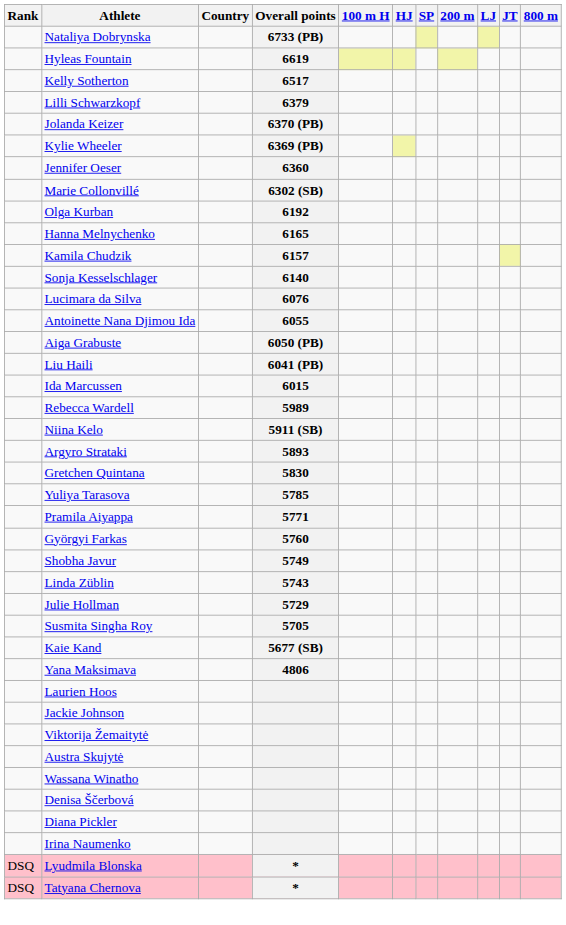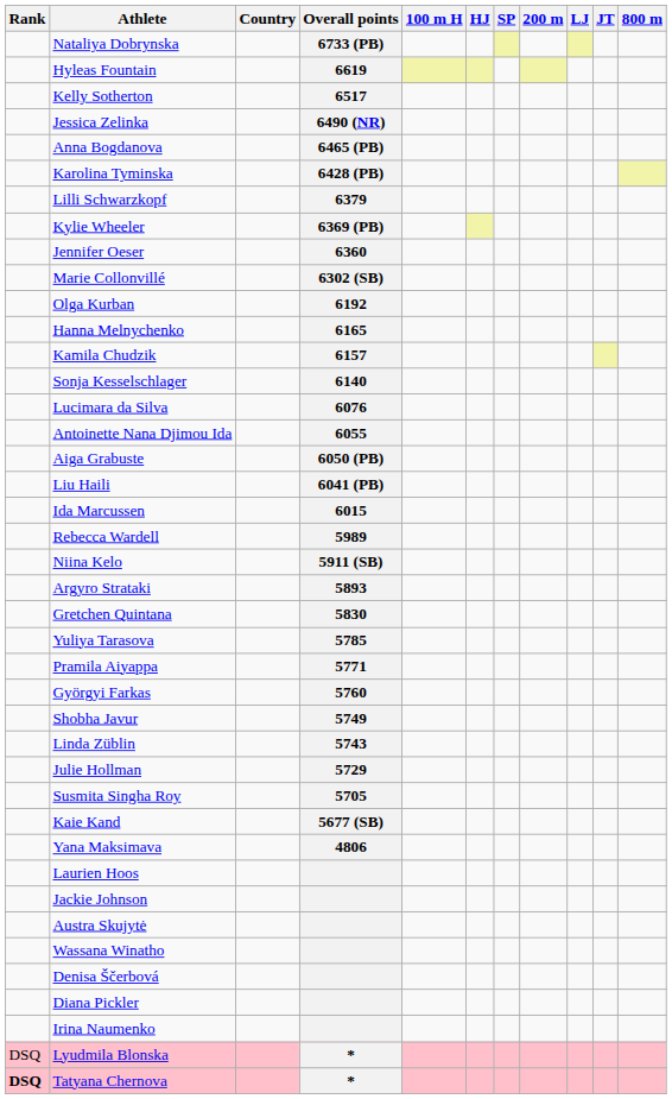 <table class="wikitable sortable" style="font-size:95%;">
 <tr>
 <th>Rank</th>
 <th>Athlete</th>
 <th>Country</th>
 <th>Overall points</th>
 <th><a href='#'>100 m H</a></th>
 <th><a href='#'>HJ</a></th>
 <th><a href='#'>SP</a></th>
 <th><a href='#'>200 m</a></th>
 <th><a href='#'>LJ</a></th>
 <th><a href='#'>JT</a></th>
 <th><a href='#'>800 m</a></th>
 </tr>
 <tr>
 <td align=center></td>
 <td><a href='#'>Nataliya Dobrynska</a></td>
 <td></td>
 <th>6733 (PB)</th>
 <td></td>
 <td></td>
 <td bgcolor=#F2F5A9></td>
 <td></td>
 <td bgcolor=#F2F5A9></td>
 <td></td>
 <td></td>
 </tr>
 <tr>
 <td align=center></td>
 <td><a href='#'>Hyleas Fountain</a></td>
 <td></td>
 <th>6619</th>
 <td bgcolor=#F2F5A9></td>
 <td bgcolor=#F2F5A9></td>
 <td></td>
 <td bgcolor=#F2F5A9></td>
 <td></td>
 <td></td>
 <td></td>
 </tr>
 <tr>
 <td align=center></td>
 <td><a href='#'>Kelly Sotherton</a></td>
 <td></td>
 <th>6517</th>
 <td></td>
 <td></td>
 <td></td>
 <td></td>
 <td></td>
 <td></td>
 <td></td>
 </tr>
 <tr>
 <td align=center></td>
-<td><a href='#'>Lilli Schwarzkopf</a></td>
+<td><a href='#'>Jessica Zelinka</a></td>
 <td></td>
-<th>6379</th>
+<th>6490 (<a href='#'>NR</a>)</th>
 <td></td>
 <td></td>
 <td></td>
 <td></td>
 <td></td>
 <td></td>
 <td></td>
 </tr>
 <tr>
 <td align=center></td>
-<td><a href='#'>Jolanda Keizer</a></td>
+<td><a href='#'>Anna Bogdanova</a></td>
 <td></td>
-<th>6370 (PB)</th>
+<th>6465 (PB)</th>
+<td></td>
+<td></td>
+<td></td>
+<td></td>
+<td></td>
+<td></td>
+<td></td>
+</tr>
+<tr>
+<td align=center></td>
+<td><a href='#'>Karolina Tyminska</a></td>
+<td></td>
+<th>6428 (PB)</th>
+<td></td>
+<td></td>
+<td></td>
+<td></td>
+<td></td>
+<td></td>
+<td bgcolor=#F2F5A9></td>
+</tr>
+<tr>
+<td align=center></td>
+<td><a href='#'>Lilli Schwarzkopf</a></td>
+<td></td>
+<th>6379</th>
 <td></td>
 <td></td>
 <td></td>
 <td></td>
 <td></td>
 <td></td>
 <td></td>
 </tr>
 <tr>
 <td align=center></td>
 <td><a href='#'>Kylie Wheeler</a></td>
 <td></td>
 <th>6369 (PB)</th>
 <td></td>
 <td bgcolor=#F2F5A9></td>
 <td></td>
 <td></td>
 <td></td>
 <td></td>
 <td></td>
 </tr>
 <tr>
 <td align=center></td>
 <td><a href='#'>Jennifer Oeser</a></td>
 <td></td>
 <th>6360</th>
 <td></td>
 <td></td>
 <td></td>
 <td></td>
 <td></td>
 <td></td>
 <td></td>
 </tr>
 <tr>
 <td align=center></td>
 <td><a href='#'>Marie Collonvillé</a></td>
 <td></td>
 <th>6302 (SB)</th>
 <td></td>
 <td></td>
 <td></td>
 <td></td>
 <td></td>
 <td></td>
 <td></td>
 </tr>
 <tr>
 <td align=center></td>
 <td><a href='#'>Olga Kurban</a></td>
 <td></td>
 <th>6192</th>
 <td></td>
 <td></td>
 <td></td>
 <td></td>
 <td></td>
 <td></td>
 <td></td>
 </tr>
 <tr>
 <td align=center></td>
 <td><a href='#'>Hanna Melnychenko</a></td>
 <td></td>
 <th>6165</th>
 <td></td>
 <td></td>
 <td></td>
 <td></td>
 <td></td>
 <td></td>
 <td></td>
 </tr>
 <tr>
 <td align=center></td>
 <td><a href='#'>Kamila Chudzik</a></td>
 <td></td>
 <th>6157</th>
 <td></td>
 <td></td>
 <td></td>
 <td></td>
 <td></td>
 <td bgcolor=#F2F5A9></td>
 <td></td>
 </tr>
 <tr>
 <td align=center></td>
 <td><a href='#'>Sonja Kesselschlager</a></td>
 <td></td>
 <th>6140</th>
 <td></td>
 <td></td>
 <td></td>
 <td></td>
 <td></td>
 <td></td>
 <td></td>
 </tr>
 <tr>
 <td align=center></td>
 <td><a href='#'>Lucimara da Silva</a></td>
 <td></td>
 <th>6076</th>
 <td></td>
 <td></td>
 <td></td>
 <td></td>
 <td></td>
 <td></td>
 <td></td>
 </tr>
 <tr>
 <td align=center></td>
 <td><a href='#'>Antoinette Nana Djimou Ida</a></td>
 <td></td>
 <th>6055</th>
 <td></td>
 <td></td>
 <td></td>
 <td></td>
 <td></td>
 <td></td>
 <td></td>
 </tr>
 <tr>
 <td align=center></td>
 <td><a href='#'>Aiga Grabuste</a></td>
 <td></td>
 <th>6050 (PB)</th>
 <td></td>
 <td></td>
 <td></td>
 <td></td>
 <td></td>
 <td></td>
 <td></td>
 </tr>
 <tr>
 <td align=center></td>
 <td><a href='#'>Liu Haili</a></td>
 <td></td>
 <th>6041 (PB)</th>
 <td></td>
 <td></td>
 <td></td>
 <td></td>
 <td></td>
 <td></td>
 <td></td>
 </tr>
 <tr>
 <td align=center></td>
 <td><a href='#'>Ida Marcussen</a></td>
 <td></td>
 <th>6015</th>
 <td></td>
 <td></td>
 <td></td>
 <td></td>
 <td></td>
 <td></td>
 <td></td>
 </tr>
 <tr>
 <td align=center></td>
 <td><a href='#'>Rebecca Wardell</a></td>
 <td></td>
 <th>5989</th>
 <td></td>
 <td></td>
 <td></td>
 <td></td>
 <td></td>
 <td></td>
 <td></td>
 </tr>
 <tr>
 <td align=center></td>
 <td><a href='#'>Niina Kelo</a></td>
 <td></td>
 <th>5911 (SB)</th>
 <td></td>
 <td></td>
 <td></td>
 <td></td>
 <td></td>
 <td></td>
 <td></td>
 </tr>
 <tr>
 <td align=center></td>
 <td><a href='#'>Argyro Strataki</a></td>
 <td></td>
 <th>5893</th>
 <td></td>
 <td></td>
 <td></td>
 <td></td>
 <td></td>
 <td></td>
 <td></td>
 </tr>
 <tr>
 <td align=center></td>
 <td><a href='#'>Gretchen Quintana</a></td>
 <td></td>
 <th>5830</th>
 <td></td>
 <td></td>
 <td></td>
 <td></td>
 <td></td>
 <td></td>
 <td></td>
 </tr>
 <tr>
 <td align=center></td>
 <td><a href='#'>Yuliya Tarasova</a></td>
 <td></td>
 <th>5785</th>
 <td></td>
 <td></td>
 <td></td>
 <td></td>
 <td></td>
 <td></td>
 <td></td>
 </tr>
 <tr>
 <td align=center></td>
 <td><a href='#'>Pramila Aiyappa</a></td>
 <td></td>
 <th>5771</th>
 <td></td>
 <td></td>
 <td></td>
 <td></td>
 <td></td>
 <td></td>
 <td></td>
 </tr>
 <tr>
 <td align=center></td>
 <td><a href='#'>Györgyi Farkas</a></td>
 <td></td>
 <th>5760</th>
 <td></td>
 <td></td>
 <td></td>
 <td></td>
 <td></td>
 <td></td>
 <td></td>
 </tr>
 <tr>
 <td align=center></td>
 <td><a href='#'>Shobha Javur</a></td>
 <td></td>
 <th>5749</th>
 <td></td>
 <td></td>
 <td></td>
 <td></td>
 <td></td>
 <td></td>
 <td></td>
 </tr>
 <tr>
 <td align=center></td>
 <td><a href='#'>Linda Züblin</a></td>
 <td></td>
 <th>5743</th>
 <td></td>
 <td></td>
 <td></td>
 <td></td>
 <td></td>
 <td></td>
 <td></td>
 </tr>
 <tr>
 <td align=center></td>
 <td><a href='#'>Julie Hollman</a></td>
 <td></td>
 <th>5729</th>
 <td></td>
 <td></td>
 <td></td>
 <td></td>
 <td></td>
 <td></td>
 <td></td>
 </tr>
 <tr>
 <td align=center></td>
 <td><a href='#'>Susmita Singha Roy</a></td>
 <td></td>
 <th>5705</th>
 <td></td>
 <td></td>
 <td></td>
 <td></td>
 <td></td>
 <td></td>
 <td></td>
 </tr>
 <tr>
 <td align=center></td>
 <td><a href='#'>Kaie Kand</a></td>
 <td></td>
 <th>5677 (SB)</th>
 <td></td>
 <td></td>
 <td></td>
 <td></td>
 <td></td>
 <td></td>
 <td></td>
 </tr>
 <tr>
 <td align=center></td>
 <td><a href='#'>Yana Maksimava</a></td>
 <td></td>
 <th>4806</th>
 <td></td>
 <td></td>
 <td></td>
 <td></td>
 <td></td>
 <td></td>
 <td></td>
 </tr>
 <tr>
 <td></td>
 <td><a href='#'>Laurien Hoos</a></td>
 <td></td>
 <th></th>
 <td></td>
 <td></td>
 <td></td>
 <td></td>
 <td></td>
 <td></td>
 <td></td>
 </tr>
 <tr>
 <td></td>
 <td><a href='#'>Jackie Johnson</a></td>
 <td></td>
 <th></th>
 <td></td>
 <td></td>
 <td></td>
 <td></td>
 <td></td>
 <td></td>
 <td></td>
 </tr>
 <tr>
 <td></td>
-<td><a href='#'>Viktorija Žemaitytė</a></td>
-<td></td>
-<th></th>
-<td></td>
-<td></td>
-<td></td>
-<td></td>
-<td></td>
-<td></td>
-<td></td>
-</tr>
-<tr>
-<td></td>
 <td><a href='#'>Austra Skujytė</a></td>
 <td></td>
 <th></th>
 <td></td>
 <td></td>
 <td></td>
 <td></td>
 <td></td>
 <td></td>
 <td></td>
 </tr>
 <tr>
 <td></td>
 <td><a href='#'>Wassana Winatho</a></td>
 <td></td>
 <th></th>
 <td></td>
 <td></td>
 <td></td>
 <td></td>
 <td></td>
 <td></td>
 <td></td>
 </tr>
 <tr>
 <td></td>
 <td><a href='#'>Denisa Ščerbová</a></td>
 <td></td>
 <th></th>
 <td></td>
 <td></td>
 <td></td>
 <td></td>
 <td></td>
 <td></td>
 <td></td>
 </tr>
 <tr>
 <td></td>
 <td><a href='#'>Diana Pickler</a></td>
 <td></td>
 <th></th>
 <td></td>
 <td></td>
 <td></td>
 <td></td>
 <td></td>
 <td></td>
 <td></td>
 </tr>
 <tr>
 <td></td>
 <td><a href='#'>Irina Naumenko</a></td>
 <td></td>
 <th></th>
 <td></td>
 <td></td>
 <td></td>
 <td></td>
 <td></td>
 <td></td>
 <td></td>
 </tr>
 <tr bgcolor=pink>
 <td>DSQ</td>
 <td><a href='#'>Lyudmila Blonska</a></td>
 <td></td>
 <th>*</th>
 <td></td>
 <td></td>
 <td></td>
 <td></td>
 <td></td>
 <td></td>
 <td></td>
 </tr>
 <tr bgcolor=pink>
-<td>DSQ</td>
+<td><strong>DSQ</strong></td>
 <td><a href='#'>Tatyana Chernova</a></td>
 <td></td>
 <th>*</th>
 <td></td>
 <td></td>
 <td></td>
 <td></td>
 <td></td>
 <td></td>
 <td></td>
 </tr>
 </table>
